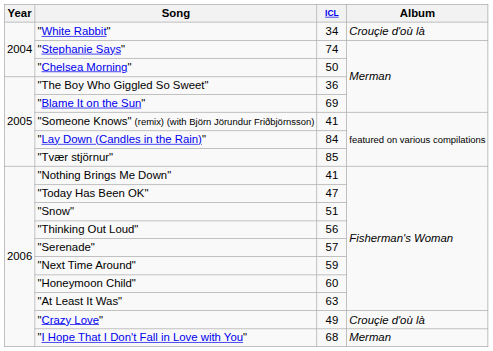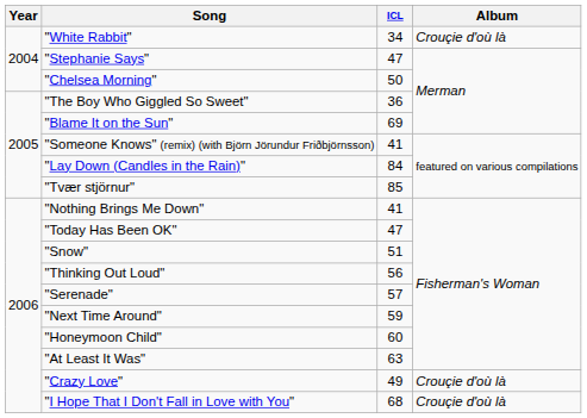 <table class="wikitable">
 <tr>
 <th>Year</th>
 <th>Song</th>
 <th style="width:3em;font-size:75%;line-height:1.2;"><a href='#'>ICL</a></th>
 <th>Album</th>
 </tr>
 <tr>
 <td rowspan="3">2004</td>
 <td>"<a href='#'>White Rabbit</a>"</td>
 <td style="text-align:center;">34</td>
 <td><em>Crouçie d'où là</em></td>
 </tr>
 <tr>
 <td>"<a href='#'>Stephanie Says</a>"</td>
-<td style="text-align:center;">74</td>
+<td style="text-align:center;">47</td>
 <td rowspan="4"><em>Merman</em></td>
 </tr>
 <tr>
 <td>"<a href='#'>Chelsea Morning</a>"</td>
 <td style="text-align:center;">50</td>
 </tr>
 <tr>
 <td rowspan="5">2005</td>
 <td>"The Boy Who Giggled So Sweet"</td>
 <td style="text-align:center;">36</td>
 </tr>
 <tr>
 <td>"<a href='#'>Blame It on the Sun</a>"</td>
 <td style="text-align:center;">69</td>
 </tr>
 <tr>
 <td>"Someone Knows" <small>(remix) (with Björn Jörundur Friðbjörnsson)</small></td>
 <td style="text-align:center;">41</td>
 <td rowspan="3"><small>featured on various compilations</small></td>
 </tr>
 <tr>
 <td>"<a href='#'>Lay Down (Candles in the Rain)</a>"</td>
 <td style="text-align:center;">84</td>
 </tr>
 <tr>
 <td>"Tvær stjörnur"</td>
 <td style="text-align:center;">85</td>
 </tr>
 <tr>
 <td rowspan="10">2006</td>
 <td>"Nothing Brings Me Down"</td>
 <td style="text-align:center;">41</td>
 <td rowspan="8"><em>Fisherman's Woman</em></td>
 </tr>
 <tr>
 <td>"Today Has Been OK"</td>
 <td style="text-align:center;">47</td>
 </tr>
 <tr>
 <td>"Snow"</td>
 <td style="text-align:center;">51</td>
 </tr>
 <tr>
 <td>"Thinking Out Loud"</td>
 <td style="text-align:center;">56</td>
 </tr>
 <tr>
 <td>"Serenade"</td>
 <td style="text-align:center;">57</td>
 </tr>
 <tr>
 <td>"Next Time Around"</td>
 <td style="text-align:center;">59</td>
 </tr>
 <tr>
 <td>"Honeymoon Child"</td>
 <td style="text-align:center;">60</td>
 </tr>
 <tr>
 <td>"At Least It Was"</td>
 <td style="text-align:center;">63</td>
 </tr>
 <tr>
 <td>"<a href='#'>Crazy Love</a>"</td>
 <td style="text-align:center;">49</td>
 <td><em>Crouçie d'où là</em></td>
 </tr>
 <tr>
 <td>"<a href='#'>I Hope That I Don't Fall in Love with You</a>"</td>
 <td style="text-align:center;">68</td>
-<td><em>Merman</em></td>
+<td><em>Crouçie d'où là</em></td>
 </tr>
 </table>
